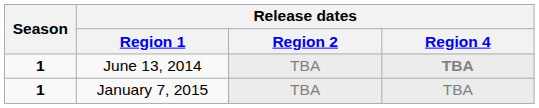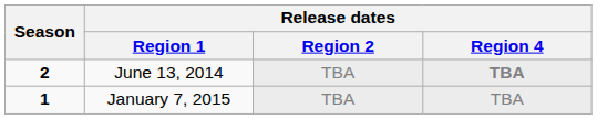 <table class="wikitable" style="text-align:center">
 <tr>
 <th rowspan="2" style="padding:0 8px;">Season</th>
 <th colspan="3">Release dates</th>
 </tr>
 <tr>
 <th><a href='#'>Region 1</a></th>
 <th><a href='#'>Region 2</a></th>
 <th><a href='#'>Region 4</a></th>
 </tr>
 <tr>
-<td><strong>1</strong></td>
+<td><strong>2</strong></td>
 <td style="text-align:center; width:150px;">June 13, 2014</td>
 <td style="text-align:center; width:150px; background:#ececec; color:grey;">TBA</td>
 <td style="text-align:center; width:150px; background:#ececec; color:grey;"><strong>TBA</strong></td>
 </tr>
 <tr>
 <td><strong>1</strong></td>
 <td style="text-align:center; width:150px;">January 7, 2015</td>
 <td style="text-align:center; width:150px; background:#ececec; color:grey;">TBA</td>
 <td style="text-align:center; width:150px; background:#ececec; color:grey;">TBA</td>
 </tr>
 </table>
